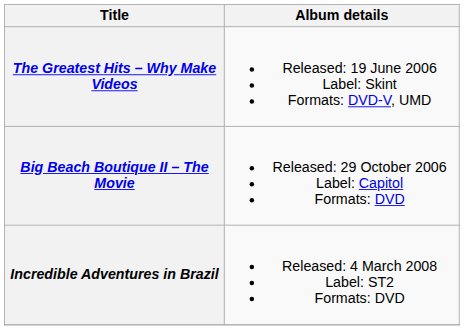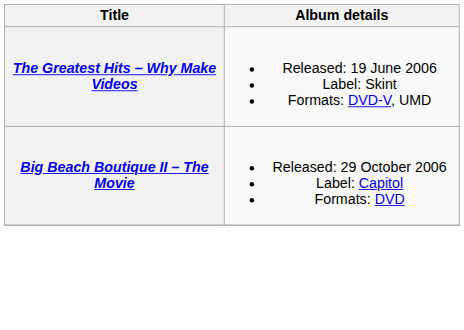 <table class="wikitable plainrowheaders" style="text-align:center;">
 <tr>
 <th scope="col" style="width:15em;">Title</th>
 <th scope="col" style="width:16em;">Album details</th>
 </tr>
 <tr>
 <th scope="row"><em><a href='#'>The Greatest Hits – Why Make Videos</a></em></th>
 <td><br><ul><li>Released: 19 June 2006</li><li>Label: Skint</li><li>Formats: <a href='#'>DVD-V</a>, UMD</li></ul></td>
 </tr>
 <tr>
 <th scope="row"><em><a href='#'>Big Beach Boutique II – The Movie</a></em></th>
 <td><br><ul><li>Released: 29 October 2006</li><li>Label: <a href='#'>Capitol</a></li><li>Formats: <a href='#'>DVD</a></li></ul></td>
 </tr>
 <tr>
-<th scope="row"><em>Incredible Adventures in Brazil</em></th>
-<td><br><ul><li>Released: 4 March 2008</li><li>Label: ST2</li><li>Formats: DVD</li></ul></td>
-</tr>
-<tr>
 </tr>
 </table>
